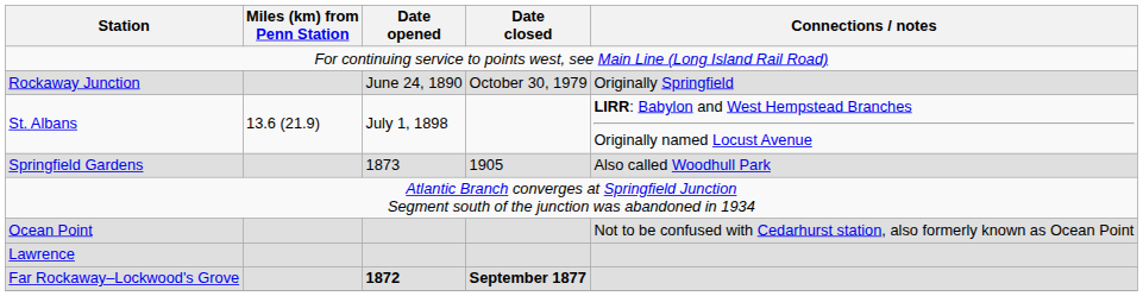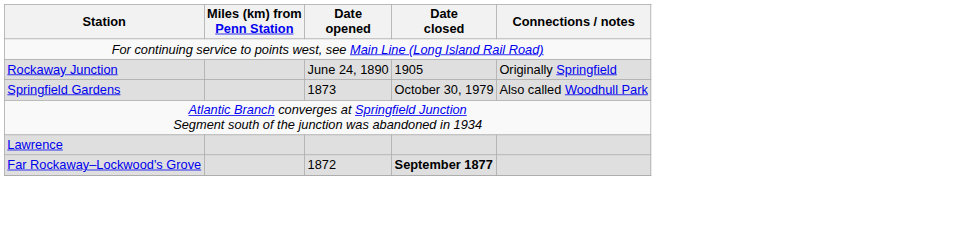 <table class="wikitable">
 <tr>
 <th>Station</th>
 <th>Miles (km) from<br><a href='#'>Penn Station</a></th>
 <th>Date<br>opened</th>
 <th>Date<br>closed</th>
 <th>Connections / notes</th>
 </tr>
 <tr>
 <td colspan="5" align="center"><em>For continuing service to points west, see <a href='#'>Main Line (Long Island Rail Road)</a></em></td>
 </tr>
 <tr bgcolor=dfdfdf>
 <td><a href='#'>Rockaway Junction</a></td>
 <td></td>
 <td>June 24, 1890</td>
-<td>October 30, 1979</td>
+<td>1905</td>
 <td>Originally <a href='#'>Springfield</a></td>
-</tr>
-<tr>
-<td><a href='#'>St. Albans</a></td>
-<td>13.6 (21.9)</td>
-<td>July 1, 1898</td>
-<td></td>
-<td> <strong>LIRR</strong>: <a href='#'>Babylon</a> and <a href='#'>West Hempstead Branches</a><hr>Originally named <a href='#'>Locust Avenue</a></td>
 </tr>
 <tr bgcolor=dfdfdf>
 <td><a href='#'>Springfield Gardens</a></td>
 <td></td>
 <td>1873</td>
-<td>1905</td>
+<td>October 30, 1979</td>
 <td>Also called <a href='#'>Woodhull Park</a></td>
 </tr>
 <tr>
 <td colspan="5" align="center"><em><a href='#'>Atlantic Branch</a> converges at <a href='#'>Springfield Junction</a><br>Segment south of the junction was abandoned in 1934</em></td>
-</tr>
-<tr bgcolor=dfdfdf>
-<td><a href='#'>Ocean Point</a></td>
-<td></td>
-<td></td>
-<td></td>
-<td>Not to be confused with <a href='#'>Cedarhurst station</a>, also formerly known as Ocean Point</td>
 </tr>
 <tr bgcolor=dfdfdf>
 <td><a href='#'>Lawrence</a></td>
 <td></td>
 <td></td>
 <td></td>
 <td></td>
 </tr>
 <tr bgcolor=dfdfdf>
 <td><a href='#'>Far Rockaway–Lockwood's Grove</a></td>
 <td></td>
-<td><strong>1872</strong></td>
+<td>1872</td>
 <td><strong>September 1877</strong></td>
 <td></td>
 </tr>
 <tr>
 </tr>
 </table>
